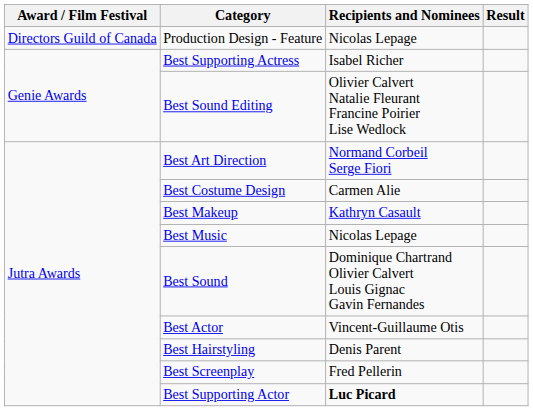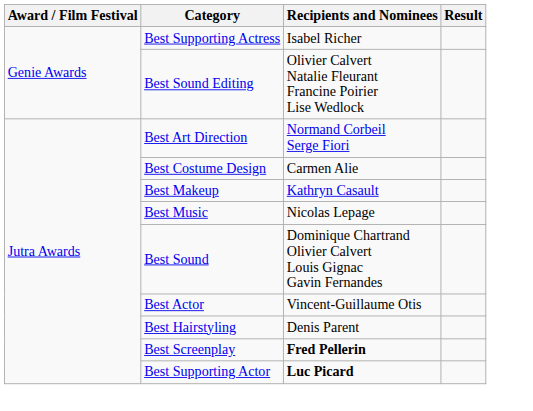 <table class="wikitable">
 <tr>
 <th>Award / Film Festival</th>
 <th>Category</th>
 <th>Recipients and Nominees</th>
 <th>Result</th>
-</tr>
-<tr>
-<td><a href='#'>Directors Guild of Canada</a></td>
-<td>Production Design - Feature</td>
-<td>Nicolas Lepage</td>
-<td></td>
 </tr>
 <tr>
 <td rowspan="2"><a href='#'>Genie Awards</a></td>
 <td><a href='#'>Best Supporting Actress</a></td>
 <td>Isabel Richer</td>
 <td></td>
 </tr>
 <tr>
 <td><a href='#'>Best Sound Editing</a></td>
 <td>Olivier Calvert<br>Natalie Fleurant<br>Francine Poirier<br>Lise Wedlock</td>
 <td></td>
 </tr>
 <tr>
 <td rowspan="9"><a href='#'>Jutra Awards</a></td>
 <td><a href='#'>Best Art Direction</a></td>
 <td><a href='#'>Normand Corbeil</a><br><a href='#'>Serge Fiori</a></td>
 <td></td>
 </tr>
 <tr>
 <td><a href='#'>Best Costume Design</a></td>
 <td>Carmen Alie</td>
 <td></td>
 </tr>
 <tr>
 <td><a href='#'>Best Makeup</a></td>
 <td><a href='#'>Kathryn Casault</a></td>
 <td></td>
 </tr>
 <tr>
 <td><a href='#'>Best Music</a></td>
 <td>Nicolas Lepage</td>
 <td></td>
 </tr>
 <tr>
 <td><a href='#'>Best Sound</a></td>
 <td>Dominique Chartrand<br>Olivier Calvert<br>Louis Gignac<br>Gavin Fernandes</td>
 <td></td>
 </tr>
 <tr>
 <td><a href='#'>Best Actor</a></td>
 <td>Vincent-Guillaume Otis</td>
 <td></td>
 </tr>
 <tr>
 <td><a href='#'>Best Hairstyling</a></td>
 <td>Denis Parent</td>
 <td></td>
 </tr>
 <tr>
 <td><a href='#'>Best Screenplay</a></td>
-<td>Fred Pellerin</td>
+<td><strong>Fred Pellerin</strong></td>
 <td></td>
 </tr>
 <tr>
 <td><a href='#'>Best Supporting Actor</a></td>
 <td><strong>Luc Picard</strong></td>
 <td></td>
 </tr>
 </table>
